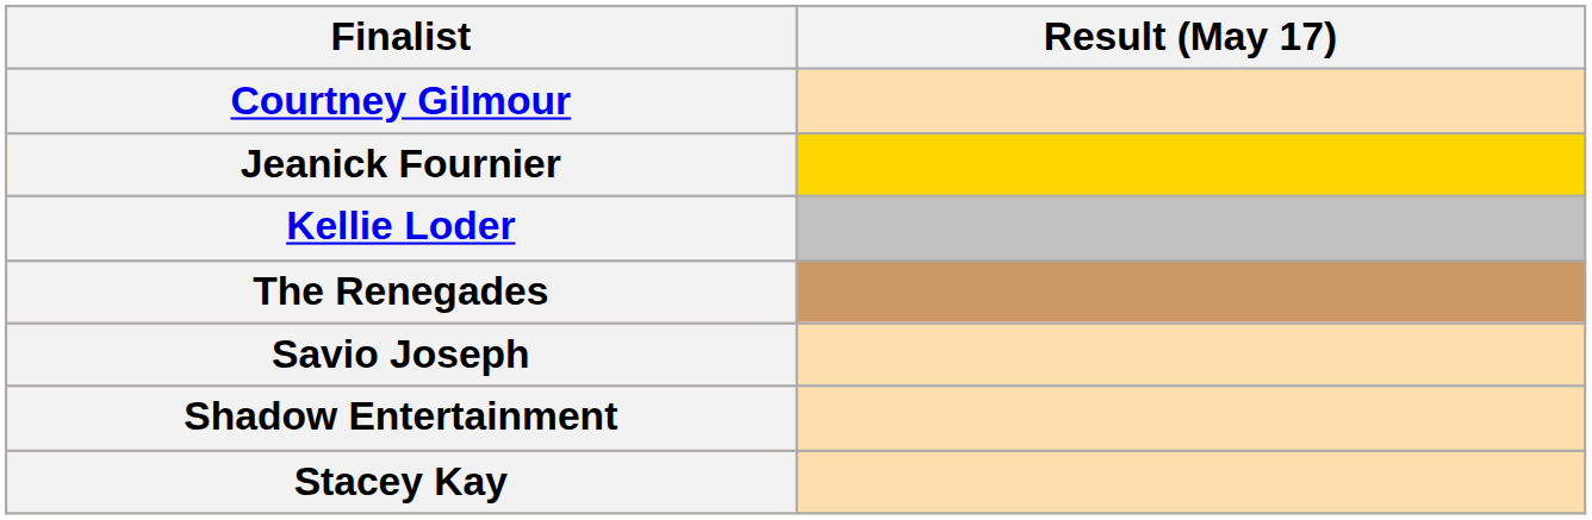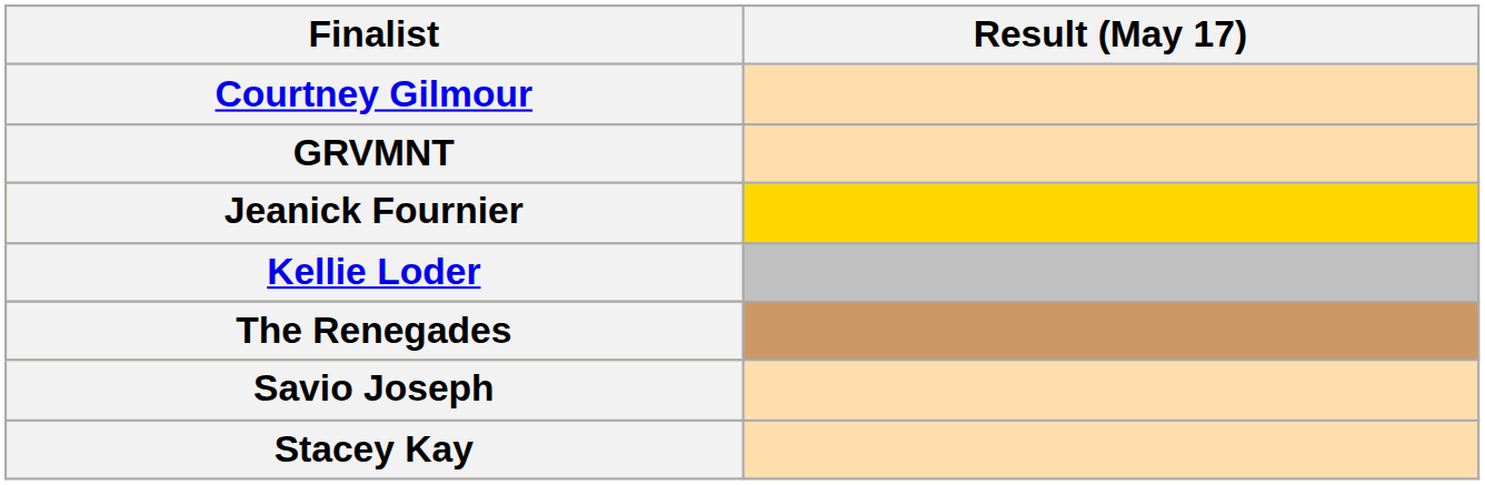 <table class="wikitable sortable plainrowheaders" style="text-align:center" width="50%;">
 <tr>
 <th class="unsortable" style="width:10em;">Finalist</th>
 <th style="width:10em;">Result (May 17)</th>
 </tr>
 <tr style="background:NavajoWhite">
 <th scope="row"><a href='#'>Courtney Gilmour</a></th>
+<td></td>
+</tr>
+<tr style="background:NavajoWhite">
+<th scope="row">GRVMNT</th>
 <td></td>
 </tr>
 <tr style="background:gold">
 <th scope="row"><strong>Jeanick Fournier</strong></th>
 <td><strong></strong></td>
 </tr>
 <tr style="background:silver">
 <th scope="row"><a href='#'>Kellie Loder</a></th>
 <td></td>
 </tr>
 <tr style="background:#c96">
 <th scope="row">The Renegades</th>
 <td></td>
 </tr>
 <tr style="background:NavajoWhite">
 <th scope="row">Savio Joseph</th>
 <td></td>
 </tr>
 <tr style="background:NavajoWhite">
-<th scope="row">Shadow Entertainment</th>
-<td></td>
-</tr>
-<tr style="background:NavajoWhite">
 <th scope="row">Stacey Kay</th>
 <td></td>
 </tr>
 </table>
